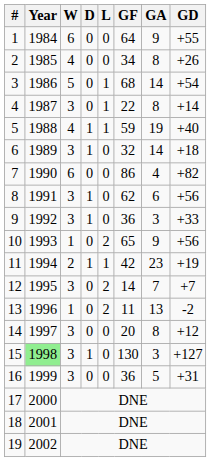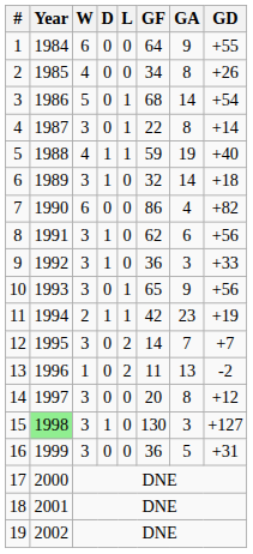 <table class="wikitable sortable" style="text-align:center">
 <tr>
 <th>#</th>
 <th>Year</th>
 <th>W</th>
 <th>D</th>
 <th>L</th>
 <th>GF</th>
 <th>GA</th>
 <th>GD</th>
 </tr>
 <tr>
 <td>1</td>
 <td>1984</td>
 <td>6</td>
 <td>0</td>
 <td>0</td>
 <td>64</td>
 <td>9</td>
 <td>+55</td>
 </tr>
 <tr>
 <td>2</td>
 <td>1985</td>
 <td>4</td>
 <td>0</td>
 <td>0</td>
 <td>34</td>
 <td>8</td>
 <td>+26</td>
 </tr>
 <tr>
 <td>3</td>
 <td>1986</td>
 <td>5</td>
 <td>0</td>
 <td>1</td>
 <td>68</td>
 <td>14</td>
 <td>+54</td>
 </tr>
 <tr>
 <td>4</td>
 <td>1987</td>
 <td>3</td>
 <td>0</td>
 <td>1</td>
 <td>22</td>
 <td>8</td>
 <td>+14</td>
 </tr>
 <tr>
 <td>5</td>
 <td>1988</td>
 <td>4</td>
 <td>1</td>
 <td>1</td>
 <td>59</td>
 <td>19</td>
 <td>+40</td>
 </tr>
 <tr>
 <td>6</td>
 <td>1989</td>
 <td>3</td>
 <td>1</td>
 <td>0</td>
 <td>32</td>
 <td>14</td>
 <td>+18</td>
 </tr>
 <tr>
 <td>7</td>
 <td>1990</td>
 <td>6</td>
 <td>0</td>
 <td>0</td>
 <td>86</td>
 <td>4</td>
 <td>+82</td>
 </tr>
 <tr>
 <td>8</td>
 <td>1991</td>
 <td>3</td>
 <td>1</td>
 <td>0</td>
 <td>62</td>
 <td>6</td>
 <td>+56</td>
 </tr>
 <tr>
 <td>9</td>
 <td>1992</td>
 <td>3</td>
 <td>1</td>
 <td>0</td>
 <td>36</td>
 <td>3</td>
 <td>+33</td>
 </tr>
 <tr>
 <td>10</td>
 <td>1993</td>
+<td>3</td>
+<td>0</td>
 <td>1</td>
-<td>0</td>
-<td>2</td>
 <td>65</td>
 <td>9</td>
 <td>+56</td>
 </tr>
 <tr>
 <td>11</td>
 <td>1994</td>
 <td>2</td>
 <td>1</td>
 <td>1</td>
 <td>42</td>
 <td>23</td>
 <td>+19</td>
 </tr>
 <tr>
 <td>12</td>
 <td>1995</td>
 <td>3</td>
 <td>0</td>
 <td>2</td>
 <td>14</td>
 <td>7</td>
 <td>+7</td>
 </tr>
 <tr>
 <td>13</td>
 <td>1996</td>
 <td>1</td>
 <td>0</td>
 <td>2</td>
 <td>11</td>
 <td>13</td>
 <td>-2</td>
 </tr>
 <tr>
 <td>14</td>
 <td>1997</td>
 <td>3</td>
 <td>0</td>
 <td>0</td>
 <td>20</td>
 <td>8</td>
 <td>+12</td>
 </tr>
 <tr>
 <td>15</td>
 <td style="background: lightgreen;">1998</td>
 <td>3</td>
 <td>1</td>
 <td>0</td>
 <td>130</td>
 <td>3</td>
 <td>+127</td>
 </tr>
 <tr>
 <td>16</td>
 <td>1999</td>
 <td>3</td>
 <td>0</td>
 <td>0</td>
 <td>36</td>
 <td>5</td>
 <td>+31</td>
 </tr>
 <tr>
 <td>17</td>
 <td>2000</td>
 <td colspan=6>DNE</td>
 </tr>
 <tr>
 <td>18</td>
 <td>2001</td>
 <td colspan=6>DNE</td>
 </tr>
 <tr>
 <td>19</td>
 <td>2002</td>
 <td colspan=6>DNE</td>
 </tr>
 </table>
